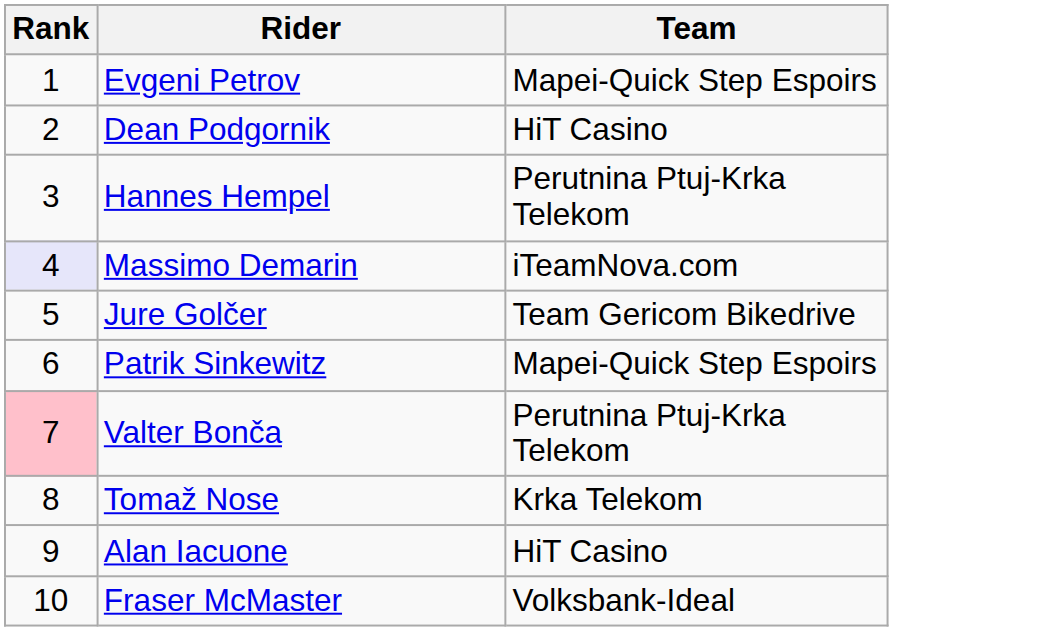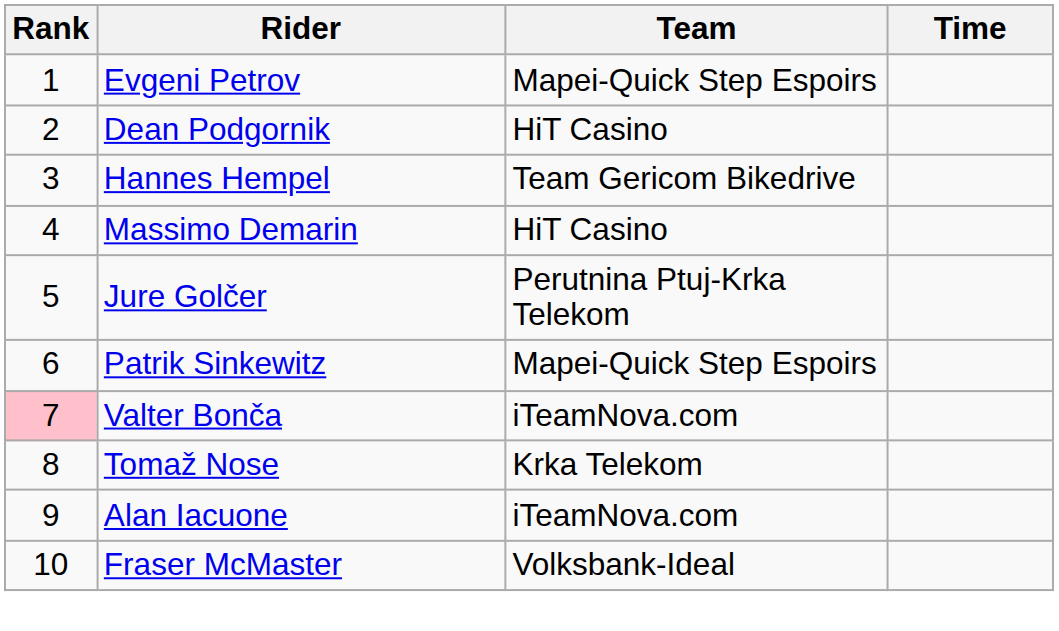 <table class="wikitable">
 <tr>
 <th>Rank</th>
 <th>Rider</th>
 <th>Team</th>
+<th>Time</th>
 </tr>
 <tr>
 <td align=center>1</td>
 <td width=200> <a href='#'>Evgeni Petrov</a> </td>
 <td width=187>Mapei-Quick Step Espoirs</td>
+<td width=76 align=right></td>
 </tr>
 <tr>
 <td align=center>2</td>
 <td> <a href='#'>Dean Podgornik</a> </td>
 <td>HiT Casino</td>
+<td align=right></td>
 </tr>
 <tr>
 <td align=center>3</td>
 <td> <a href='#'>Hannes Hempel</a> </td>
-<td>Perutnina Ptuj-Krka Telekom</td>
+<td>Team Gericom Bikedrive</td>
+<td align=right></td>
 </tr>
 <tr>
-<td align=center style="background: lavender;">4</td>
+<td align=center>4</td>
 <td> <a href='#'>Massimo Demarin</a></td>
-<td>iTeamNova.com</td>
+<td>HiT Casino</td>
+<td align=right></td>
 </tr>
 <tr>
 <td align=center>5</td>
 <td> <a href='#'>Jure Golčer</a></td>
-<td>Team Gericom Bikedrive</td>
+<td>Perutnina Ptuj-Krka Telekom</td>
+<td align=right></td>
 </tr>
 <tr>
 <td align=center>6</td>
 <td> <a href='#'>Patrik Sinkewitz</a> </td>
 <td>Mapei-Quick Step Espoirs</td>
+<td align=right></td>
 </tr>
 <tr>
 <td align=center style="background: pink;">7</td>
 <td> <a href='#'>Valter Bonča</a></td>
-<td>Perutnina Ptuj-Krka Telekom</td>
+<td>iTeamNova.com</td>
+<td align=right></td>
 </tr>
 <tr>
 <td align=center>8</td>
 <td> <a href='#'>Tomaž Nose</a></td>
 <td>Krka Telekom</td>
+<td align=right></td>
 </tr>
 <tr>
 <td align=center>9</td>
 <td> <a href='#'>Alan Iacuone</a></td>
-<td>HiT Casino</td>
+<td>iTeamNova.com</td>
+<td align=right></td>
 </tr>
 <tr>
 <td align=center>10</td>
 <td> <a href='#'>Fraser McMaster</a></td>
 <td>Volksbank-Ideal</td>
+<td align=right></td>
 </tr>
 </table>
